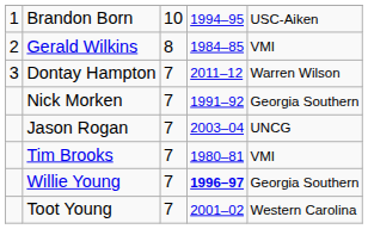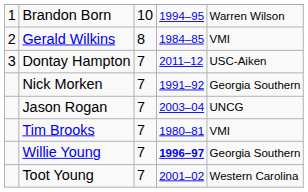 <table class="wikitable">
 <tr>
 </tr>
 <tr>
 <td>1</td>
 <td>Brandon Born</td>
 <td>10</td>
 <td style="font-size:80%;"><a href='#'>1994–95</a></td>
-<td style="font-size:80%;">USC-Aiken</td>
+<td style="font-size:80%;">Warren Wilson</td>
 </tr>
 <tr>
 <td>2</td>
 <td><a href='#'>Gerald Wilkins</a></td>
 <td>8</td>
 <td style="font-size:80%;"><a href='#'>1984–85</a></td>
 <td style="font-size:80%;">VMI</td>
 </tr>
 <tr>
 <td>3</td>
 <td>Dontay Hampton</td>
 <td>7</td>
 <td style="font-size:80%;"><a href='#'>2011–12</a></td>
-<td style="font-size:80%;">Warren Wilson</td>
+<td style="font-size:80%;">USC-Aiken</td>
 </tr>
 <tr>
 <td></td>
 <td>Nick Morken</td>
 <td>7</td>
 <td style="font-size:80%;"><a href='#'>1991–92</a></td>
 <td style="font-size:80%;">Georgia Southern</td>
 </tr>
 <tr>
 <td></td>
 <td>Jason Rogan</td>
 <td>7</td>
 <td style="font-size:80%;"><a href='#'>2003–04</a></td>
 <td style="font-size:80%;">UNCG</td>
 </tr>
 <tr>
 <td></td>
 <td><a href='#'>Tim Brooks</a></td>
 <td>7</td>
 <td style="font-size:80%;"><a href='#'>1980–81</a></td>
 <td style="font-size:80%;">VMI</td>
 </tr>
 <tr>
 <td></td>
 <td><a href='#'>Willie Young</a></td>
 <td>7</td>
 <td style="font-size:80%;"><strong><a href='#'>1996–97</a></strong></td>
 <td style="font-size:80%;">Georgia Southern</td>
 </tr>
 <tr>
 <td></td>
 <td>Toot Young</td>
 <td>7</td>
 <td style="font-size:80%;"><a href='#'>2001–02</a></td>
 <td style="font-size:80%;">Western Carolina</td>
 </tr>
 </table>
